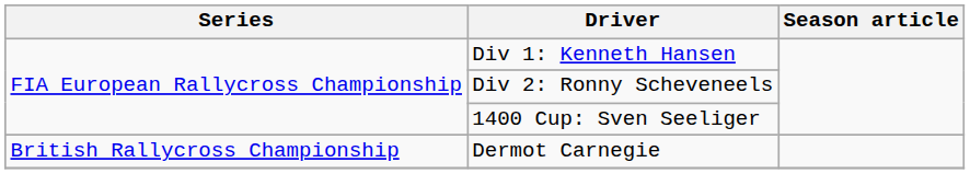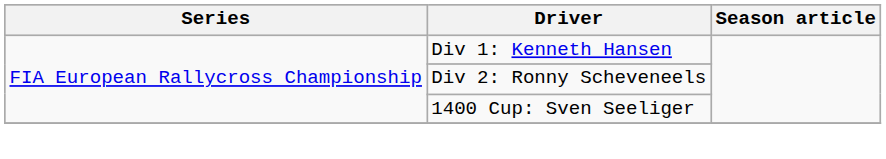 <table class="wikitable" style="font-size: 87%;">
 <tr>
 <th>Series</th>
 <th>Driver</th>
 <th>Season article</th>
 </tr>
 <tr>
 <td rowspan=3><a href='#'>FIA European Rallycross Championship</a></td>
 <td>Div 1:  <a href='#'>Kenneth Hansen</a></td>
 <td rowspan=3></td>
 </tr>
 <tr>
 <td>Div 2:  Ronny Scheveneels</td>
 </tr>
 <tr>
 <td>1400 Cup:  Sven Seeliger</td>
 </tr>
 <tr>
-<td><a href='#'>British Rallycross Championship</a></td>
-<td> Dermot Carnegie</td>
-<td></td>
-</tr>
-<tr>
 </tr>
 </table>
